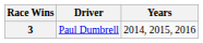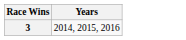 <table class="wikitable" style="font-size: 95%;">
 <tr>
 <th>Race Wins</th>
-<th>Driver</th>
 <th>Years</th>
 </tr>
 <tr>
 <th>3</th>
-<td> <a href='#'>Paul Dumbrell</a></td>
 <td>2014, 2015, 2016</td>
 </tr>
 </table>
